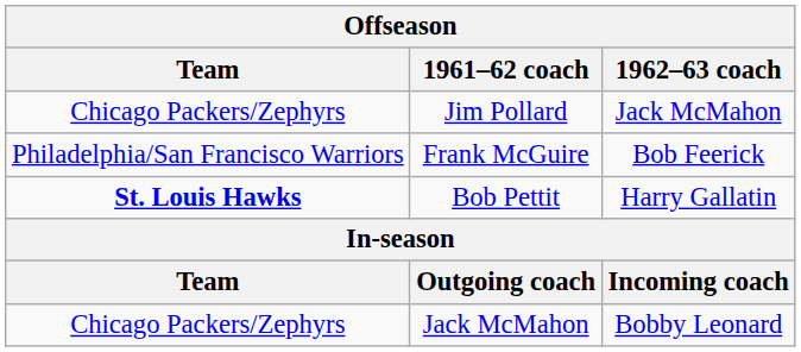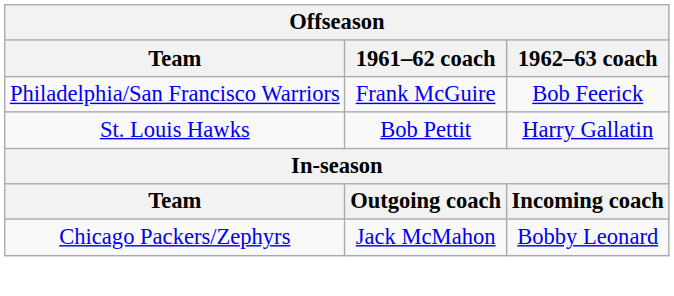 <table class="wikitable" border="1" style="text-align: center">
 <tr>
 <th colspan="3">Offseason</th>
 </tr>
 <tr>
 <th>Team</th>
 <th>1961–62 coach</th>
 <th>1962–63 coach</th>
 </tr>
 <tr>
-<td><a href='#'>Chicago Packers/Zephyrs</a></td>
-<td><a href='#'>Jim Pollard</a></td>
-<td><a href='#'>Jack McMahon</a></td>
-</tr>
-<tr>
 <td><a href='#'>Philadelphia/San Francisco Warriors</a></td>
 <td><a href='#'>Frank McGuire</a></td>
 <td><a href='#'>Bob Feerick</a></td>
 </tr>
 <tr>
-<td><strong><a href='#'>St. Louis Hawks</a></strong></td>
+<td><a href='#'>St. Louis Hawks</a></td>
 <td><a href='#'>Bob Pettit</a></td>
 <td><a href='#'>Harry Gallatin</a></td>
 </tr>
 <tr>
 <th colspan="3">In-season</th>
 </tr>
 <tr>
 <th>Team</th>
 <th>Outgoing coach</th>
 <th>Incoming coach</th>
 </tr>
 <tr>
 <td><a href='#'>Chicago Packers/Zephyrs</a></td>
 <td><a href='#'>Jack McMahon</a></td>
 <td><a href='#'>Bobby Leonard</a></td>
 </tr>
 </table>
